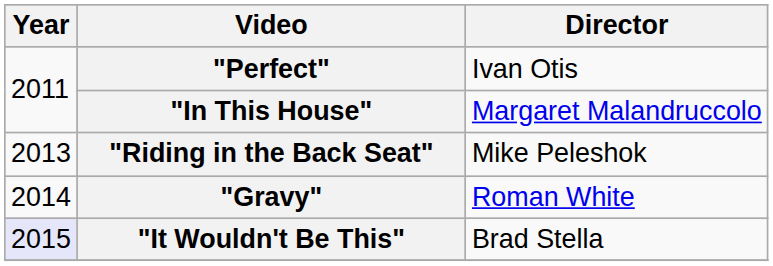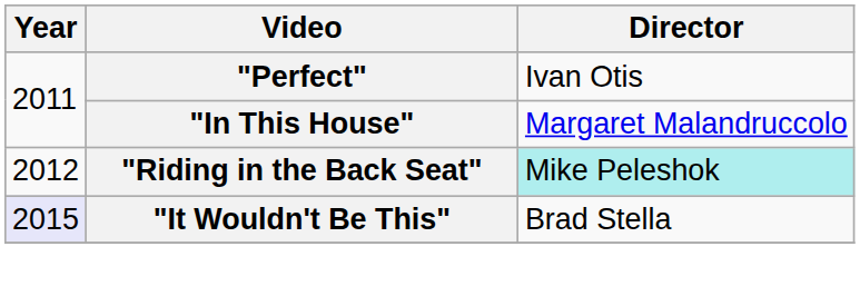 <table class="wikitable plainrowheaders">
 <tr>
 <th>Year</th>
 <th style="width:14em;">Video</th>
 <th>Director</th>
 </tr>
 <tr>
 <td rowspan="2">2011</td>
 <th scope="row">"Perfect"</th>
 <td>Ivan Otis</td>
 </tr>
 <tr>
 <th scope="row">"In This House"</th>
 <td><a href='#'>Margaret Malandruccolo</a></td>
 </tr>
 <tr>
-<td>2013</td>
+<td>2012</td>
 <th scope="row">"Riding in the Back Seat"</th>
-<td>Mike Peleshok</td>
-</tr>
-<tr>
-<td>2014</td>
-<th scope="row">"Gravy"</th>
-<td><a href='#'>Roman White</a></td>
+<td style="background: paleturquoise;">Mike Peleshok</td>
 </tr>
 <tr>
 <td style="background: lavender;">2015</td>
 <th scope="row">"It Wouldn't Be This"</th>
 <td>Brad Stella</td>
 </tr>
 <tr>
 </tr>
 </table>
